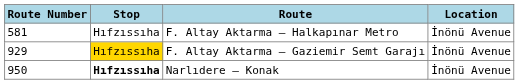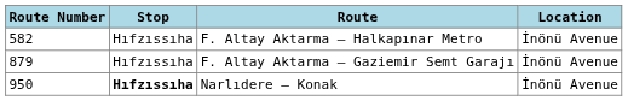 <table class="toccolours" border="1" cellpadding="3" style="border-collapse:collapse; margin: 1em auto;">
 <tr style="background:lightblue;">
 <th>Route Number</th>
 <th>Stop</th>
 <th>Route</th>
 <th>Location</th>
 </tr>
 <tr>
-<td>581</td>
+<td>582</td>
 <td>Hıfzıssıha</td>
 <td>F. Altay Aktarma — Halkapınar Metro</td>
 <td>İnönü Avenue</td>
 </tr>
 <tr>
-<td>929</td>
-<td style="background: gold;">Hıfzıssıha</td>
+<td>879</td>
+<td>Hıfzıssıha</td>
 <td>F. Altay Aktarma — Gaziemir Semt Garajı </td>
 <td>İnönü Avenue</td>
 </tr>
 <tr>
 <td>950</td>
 <td><strong>Hıfzıssıha</strong></td>
 <td>Narlıdere — Konak</td>
 <td>İnönü Avenue</td>
 </tr>
 </table>
